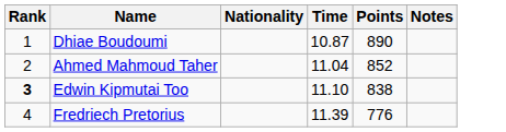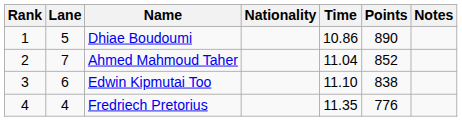 <table class="wikitable sortable" style="text-align:center">
 <tr>
 <th>Rank</th>
+<th>Lane</th>
 <th>Name</th>
 <th>Nationality</th>
 <th>Time</th>
 <th>Points</th>
 <th>Notes</th>
 </tr>
 <tr>
 <td>1</td>
+<td>5</td>
 <td align="left"><a href='#'>Dhiae Boudoumi</a></td>
 <td align=left></td>
-<td>10.87</td>
+<td>10.86</td>
 <td>890</td>
 <td></td>
 </tr>
 <tr>
 <td>2</td>
+<td>7</td>
 <td align="left"><a href='#'>Ahmed Mahmoud Taher</a></td>
 <td align=left></td>
 <td>11.04</td>
 <td>852</td>
 <td></td>
 </tr>
 <tr>
-<td><strong>3</strong></td>
+<td>3</td>
+<td>6</td>
 <td align="left"><a href='#'>Edwin Kipmutai Too</a></td>
 <td align=left></td>
 <td>11.10</td>
 <td>838</td>
 <td></td>
 </tr>
 <tr>
 <td>4</td>
+<td>4</td>
 <td align="left"><a href='#'>Fredriech Pretorius</a></td>
 <td align=left></td>
-<td>11.39</td>
+<td>11.35</td>
 <td>776</td>
 <td></td>
 </tr>
 </table>
